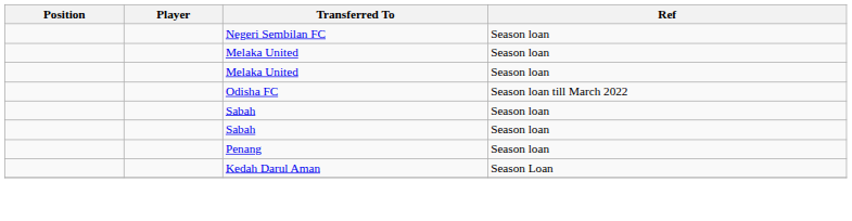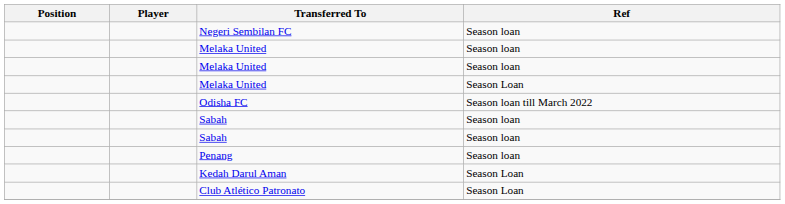 <table class="wikitable sortable" style="width:70%; font-size:100%; text-align:left;">
 <tr>
 <th>Position</th>
 <th>Player</th>
 <th>Transferred To</th>
 <th>Ref</th>
 </tr>
 <tr>
 <td></td>
 <td></td>
 <td> <a href='#'>Negeri Sembilan FC</a></td>
 <td>Season loan</td>
 </tr>
 <tr>
 <td></td>
 <td></td>
 <td> <a href='#'>Melaka United</a></td>
 <td>Season loan</td>
 </tr>
 <tr>
 <td></td>
 <td></td>
 <td> <a href='#'>Melaka United</a></td>
 <td>Season loan</td>
+</tr>
+<tr>
+<td></td>
+<td></td>
+<td> <a href='#'>Melaka United</a></td>
+<td>Season Loan</td>
 </tr>
 <tr>
 <td></td>
 <td></td>
 <td> <a href='#'>Odisha FC</a></td>
 <td>Season loan till March 2022</td>
 </tr>
 <tr>
 <td></td>
 <td></td>
 <td> <a href='#'>Sabah</a></td>
 <td>Season loan</td>
 </tr>
 <tr>
 <td></td>
 <td></td>
 <td> <a href='#'>Sabah</a></td>
 <td>Season loan</td>
 </tr>
 <tr>
 <td></td>
 <td></td>
 <td> <a href='#'>Penang</a></td>
 <td>Season loan</td>
 </tr>
 <tr>
 <td></td>
 <td></td>
 <td> <a href='#'>Kedah Darul Aman</a></td>
 <td>Season Loan</td>
 </tr>
 <tr>
+<td></td>
+<td></td>
+<td> <a href='#'>Club Atlético Patronato</a></td>
+<td>Season Loan</td>
+</tr>
+<tr>
 </tr>
 </table>
